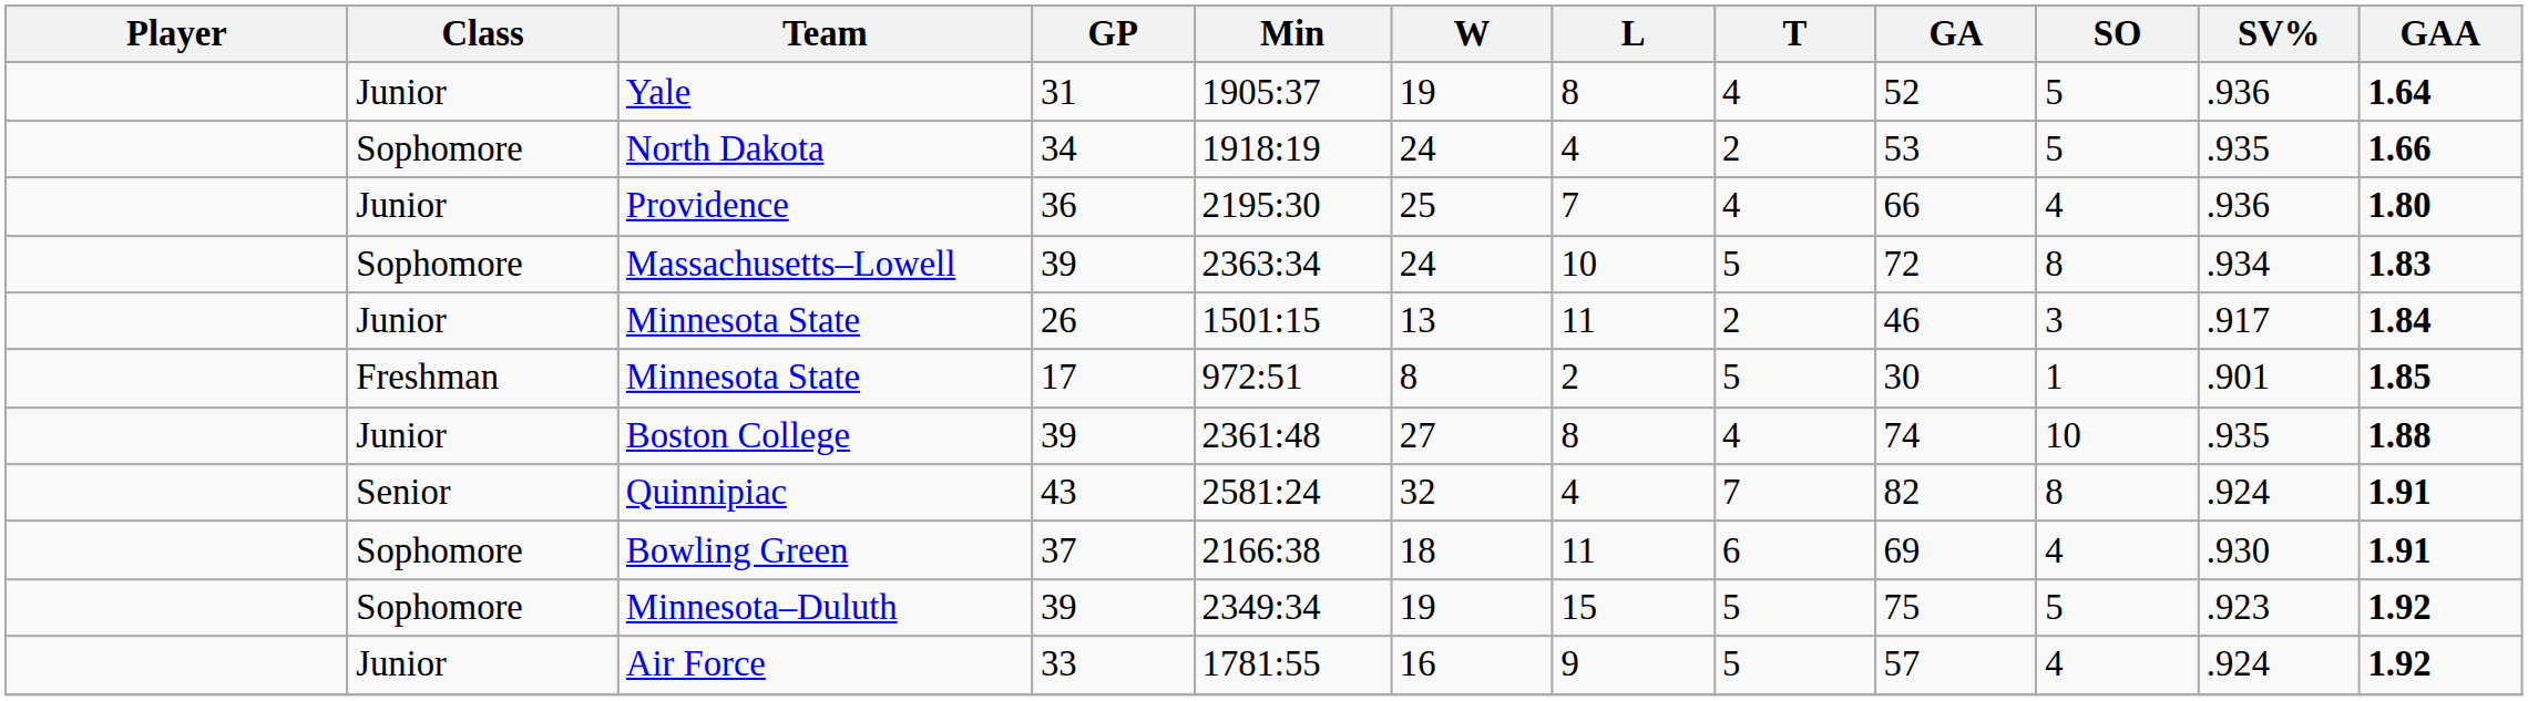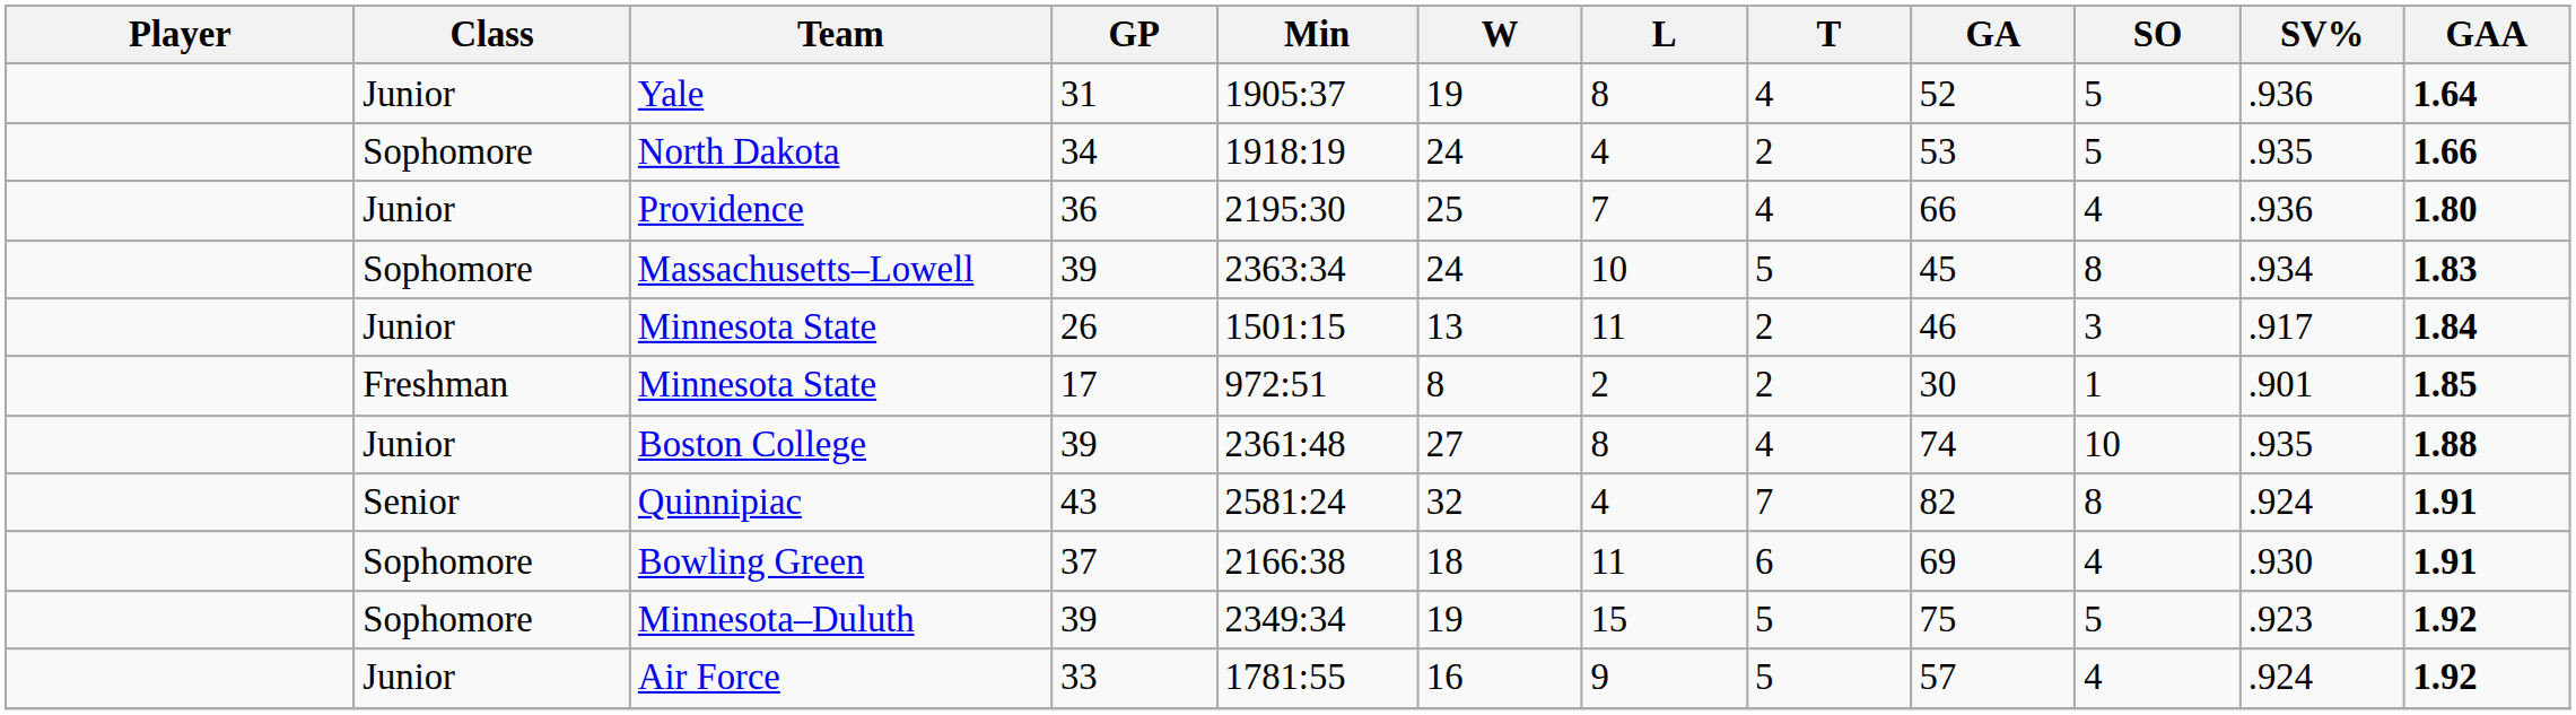 <table class="wikitable sortable">
 <tr>
 <th style="width: 9em;">Player</th>
 <th style="width: 7em;">Class</th>
 <th style="width: 11em;">Team</th>
 <th style="width: 4em;">GP</th>
 <th style="width: 5em;">Min</th>
 <th style="width: 4em;">W</th>
 <th style="width: 4em;">L</th>
 <th style="width: 4em;">T</th>
 <th style="width: 4em;">GA</th>
 <th style="width: 4em;">SO</th>
 <th style="width: 4em;">SV%</th>
 <th style="width: 4em;">GAA</th>
 </tr>
 <tr>
 <td></td>
 <td>Junior</td>
 <td><a href='#'>Yale</a></td>
 <td>31</td>
 <td>1905:37</td>
 <td>19</td>
 <td>8</td>
 <td>4</td>
 <td>52</td>
 <td>5</td>
 <td>.936</td>
 <td><strong>1.64</strong></td>
 </tr>
 <tr>
 <td></td>
 <td>Sophomore</td>
 <td><a href='#'>North Dakota</a></td>
 <td>34</td>
 <td>1918:19</td>
 <td>24</td>
 <td>4</td>
 <td>2</td>
 <td>53</td>
 <td>5</td>
 <td>.935</td>
 <td><strong>1.66</strong></td>
 </tr>
 <tr>
 <td></td>
 <td>Junior</td>
 <td><a href='#'>Providence</a></td>
 <td>36</td>
 <td>2195:30</td>
 <td>25</td>
 <td>7</td>
 <td>4</td>
 <td>66</td>
 <td>4</td>
 <td>.936</td>
 <td><strong>1.80</strong></td>
 </tr>
 <tr>
 <td></td>
 <td>Sophomore</td>
 <td><a href='#'>Massachusetts–Lowell</a></td>
 <td>39</td>
 <td>2363:34</td>
 <td>24</td>
 <td>10</td>
 <td>5</td>
-<td>72</td>
+<td>45</td>
 <td>8</td>
 <td>.934</td>
 <td><strong>1.83</strong></td>
 </tr>
 <tr>
 <td></td>
 <td>Junior</td>
 <td><a href='#'>Minnesota State</a></td>
 <td>26</td>
 <td>1501:15</td>
 <td>13</td>
 <td>11</td>
 <td>2</td>
 <td>46</td>
 <td>3</td>
 <td>.917</td>
 <td><strong>1.84</strong></td>
 </tr>
 <tr>
 <td></td>
 <td>Freshman</td>
 <td><a href='#'>Minnesota State</a></td>
 <td>17</td>
 <td>972:51</td>
 <td>8</td>
 <td>2</td>
-<td>5</td>
+<td>2</td>
 <td>30</td>
 <td>1</td>
 <td>.901</td>
 <td><strong>1.85</strong></td>
 </tr>
 <tr>
 <td></td>
 <td>Junior</td>
 <td><a href='#'>Boston College</a></td>
 <td>39</td>
 <td>2361:48</td>
 <td>27</td>
 <td>8</td>
 <td>4</td>
 <td>74</td>
 <td>10</td>
 <td>.935</td>
 <td><strong>1.88</strong></td>
 </tr>
 <tr>
 <td></td>
 <td>Senior</td>
 <td><a href='#'>Quinnipiac</a></td>
 <td>43</td>
 <td>2581:24</td>
 <td>32</td>
 <td>4</td>
 <td>7</td>
 <td>82</td>
 <td>8</td>
 <td>.924</td>
 <td><strong>1.91</strong></td>
 </tr>
 <tr>
 <td></td>
 <td>Sophomore</td>
 <td><a href='#'>Bowling Green</a></td>
 <td>37</td>
 <td>2166:38</td>
 <td>18</td>
 <td>11</td>
 <td>6</td>
 <td>69</td>
 <td>4</td>
 <td>.930</td>
 <td><strong>1.91</strong></td>
 </tr>
 <tr>
 <td></td>
 <td>Sophomore</td>
 <td><a href='#'>Minnesota–Duluth</a></td>
 <td>39</td>
 <td>2349:34</td>
 <td>19</td>
 <td>15</td>
 <td>5</td>
 <td>75</td>
 <td>5</td>
 <td>.923</td>
 <td><strong>1.92</strong></td>
 </tr>
 <tr>
 <td></td>
 <td>Junior</td>
 <td><a href='#'>Air Force</a></td>
 <td>33</td>
 <td>1781:55</td>
 <td>16</td>
 <td>9</td>
 <td>5</td>
 <td>57</td>
 <td>4</td>
 <td>.924</td>
 <td><strong>1.92</strong></td>
 </tr>
 <tr>
 </tr>
 </table>
